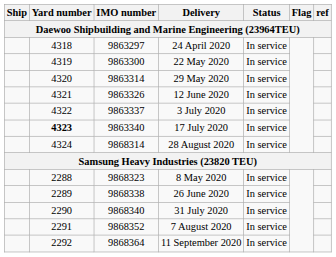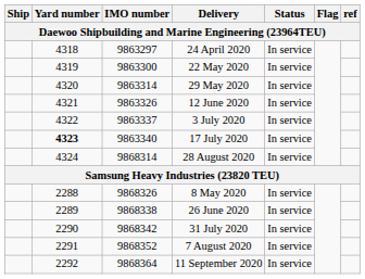 <table class="wikitable" style="text-align:center">
 <tr>
 <th>Ship</th>
 <th>Yard number</th>
 <th>IMO number</th>
 <th>Delivery</th>
 <th>Status</th>
 <th>Flag</th>
 <th>ref</th>
 </tr>
 <tr>
 <th colspan="7" style="text-align:center">Daewoo Shipbuilding and Marine Engineering (23964TEU)</th>
 </tr>
 <tr>
 <td></td>
 <td>4318</td>
 <td>9863297</td>
 <td>24 April 2020</td>
 <td>In service</td>
 <td rowspan="7"></td>
 <td></td>
 </tr>
 <tr>
 <td></td>
 <td>4319</td>
 <td>9863300</td>
 <td>22 May 2020</td>
 <td>In service</td>
 <td></td>
 </tr>
 <tr>
 <td></td>
 <td>4320</td>
 <td>9863314</td>
 <td>29 May 2020</td>
 <td>In service</td>
 <td></td>
 </tr>
 <tr>
 <td></td>
 <td>4321</td>
 <td>9863326</td>
 <td>12 June 2020</td>
 <td>In service</td>
 <td></td>
 </tr>
 <tr>
 <td></td>
 <td>4322</td>
 <td>9863337</td>
 <td>3 July 2020</td>
 <td>In service</td>
 <td></td>
 </tr>
 <tr>
 <td></td>
 <td><strong>4323</strong></td>
 <td>9863340</td>
 <td>17 July 2020</td>
 <td>In service</td>
 <td></td>
 </tr>
 <tr>
 <td></td>
 <td>4324</td>
 <td>9868314</td>
 <td>28 August 2020</td>
 <td>In service</td>
 <td></td>
 </tr>
 <tr>
 <th colspan="7" style="text-align:center">Samsung Heavy Industries (23820 TEU)</th>
 </tr>
 <tr>
 <td></td>
 <td>2288</td>
-<td>9868323</td>
+<td>9868326</td>
 <td>8 May 2020</td>
 <td>In service</td>
 <td rowspan="5"></td>
 <td></td>
 </tr>
 <tr>
 <td></td>
 <td>2289</td>
 <td>9868338</td>
 <td>26 June 2020</td>
 <td>In service</td>
 <td></td>
 </tr>
 <tr>
 <td></td>
 <td>2290</td>
-<td>9868340</td>
+<td>9868342</td>
 <td>31 July 2020</td>
 <td>In service</td>
 <td></td>
 </tr>
 <tr>
 <td></td>
 <td>2291</td>
 <td>9868352</td>
 <td>7 August 2020</td>
 <td>In service</td>
 <td></td>
 </tr>
 <tr>
 <td></td>
 <td>2292</td>
 <td>9868364</td>
 <td>11 September 2020</td>
 <td>In service</td>
 <td></td>
 </tr>
 </table>
